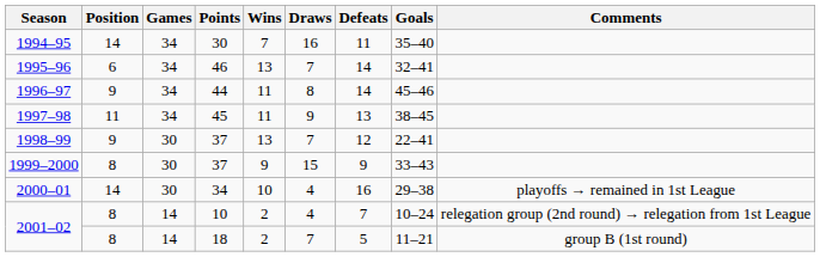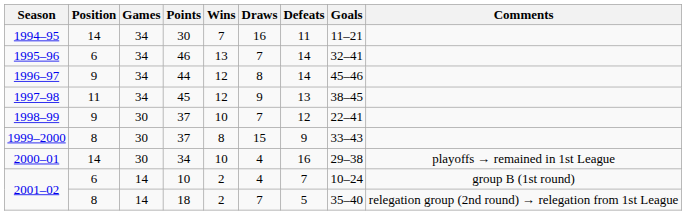 <table class="wikitable" style="text-align:center">
 <tr>
 <th>Season</th>
 <th>Position</th>
 <th>Games</th>
 <th>Points</th>
 <th>Wins</th>
 <th>Draws</th>
 <th>Defeats</th>
 <th>Goals</th>
 <th>Comments</th>
 </tr>
 <tr>
 <td><a href='#'>1994–95</a></td>
 <td>14</td>
 <td>34</td>
 <td>30</td>
 <td>7</td>
 <td>16</td>
 <td>11</td>
-<td>35–40</td>
+<td>11–21</td>
 <td></td>
 </tr>
 <tr>
 <td><a href='#'>1995–96</a></td>
 <td>6</td>
 <td>34</td>
 <td>46</td>
 <td>13</td>
 <td>7</td>
 <td>14</td>
 <td>32–41</td>
 <td></td>
 </tr>
 <tr>
 <td><a href='#'>1996–97</a></td>
 <td>9</td>
 <td>34</td>
 <td>44</td>
-<td>11</td>
+<td>12</td>
 <td>8</td>
 <td>14</td>
 <td>45–46</td>
 <td></td>
 </tr>
 <tr>
 <td><a href='#'>1997–98</a></td>
 <td>11</td>
 <td>34</td>
 <td>45</td>
-<td>11</td>
+<td>12</td>
 <td>9</td>
 <td>13</td>
 <td>38–45</td>
 <td></td>
 </tr>
 <tr>
 <td><a href='#'>1998–99</a></td>
 <td>9</td>
 <td>30</td>
 <td>37</td>
-<td>13</td>
+<td>10</td>
 <td>7</td>
 <td>12</td>
 <td>22–41</td>
 <td></td>
 </tr>
 <tr>
 <td><a href='#'>1999–2000</a></td>
 <td>8</td>
 <td>30</td>
 <td>37</td>
-<td>9</td>
+<td>8</td>
 <td>15</td>
 <td>9</td>
 <td>33–43</td>
 <td></td>
 </tr>
 <tr>
 <td><a href='#'>2000–01</a></td>
 <td>14</td>
 <td>30</td>
 <td>34</td>
 <td>10</td>
 <td>4</td>
 <td>16</td>
 <td>29–38</td>
 <td>playoffs → remained in 1st League</td>
 </tr>
 <tr>
 <td rowspan=2><a href='#'>2001–02</a></td>
-<td>8</td>
+<td>6</td>
 <td>14</td>
 <td>10</td>
 <td>2</td>
 <td>4</td>
 <td>7</td>
 <td>10–24</td>
-<td>relegation group (2nd round) → relegation from 1st League</td>
+<td>group B (1st round)</td>
 </tr>
 <tr>
 <td>8</td>
 <td>14</td>
 <td>18</td>
 <td>2</td>
 <td>7</td>
 <td>5</td>
-<td>11–21</td>
-<td>group B (1st round)</td>
+<td>35–40</td>
+<td>relegation group (2nd round) → relegation from 1st League</td>
 </tr>
 </table>
